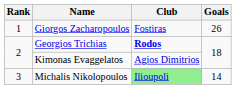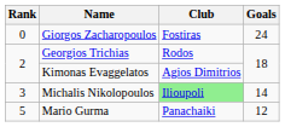 <table class="wikitable" style="text-align:center">
 <tr>
 <th>Rank</th>
 <th>Name</th>
 <th>Club</th>
 <th>Goals</th>
 </tr>
 <tr>
-<td rowspan="1">1</td>
+<td rowspan="1">0</td>
 <td align="left"> <a href='#'>Giorgos Zacharopoulos</a></td>
 <td align="left"><a href='#'>Fostiras</a></td>
-<td>26</td>
+<td>24</td>
 </tr>
 <tr>
 <td rowspan="2">2</td>
 <td align="left"> <a href='#'>Georgios Trichias</a></td>
-<td align="left"><strong><a href='#'>Rodos</a></strong></td>
+<td align="left"><a href='#'>Rodos</a></td>
 <td rowspan="2">18</td>
 </tr>
 <tr>
 <td align="left"> Κimonas Evaggelatos</td>
 <td align="left"><a href='#'>Agios Dimitrios</a></td>
 </tr>
 <tr>
 <td rowspan="1">3</td>
 <td align="left"> Michalis Nikolopoulos</td>
 <td align="left" style="background: lightgreen;"><a href='#'>Ilioupoli</a></td>
 <td>14</td>
 </tr>
+<tr>
+<td rowspan="1">5</td>
+<td align="left"> Mario Gurma</td>
+<td align="left"><a href='#'>Panachaiki</a></td>
+<td>12</td>
+</tr>
 </table>
